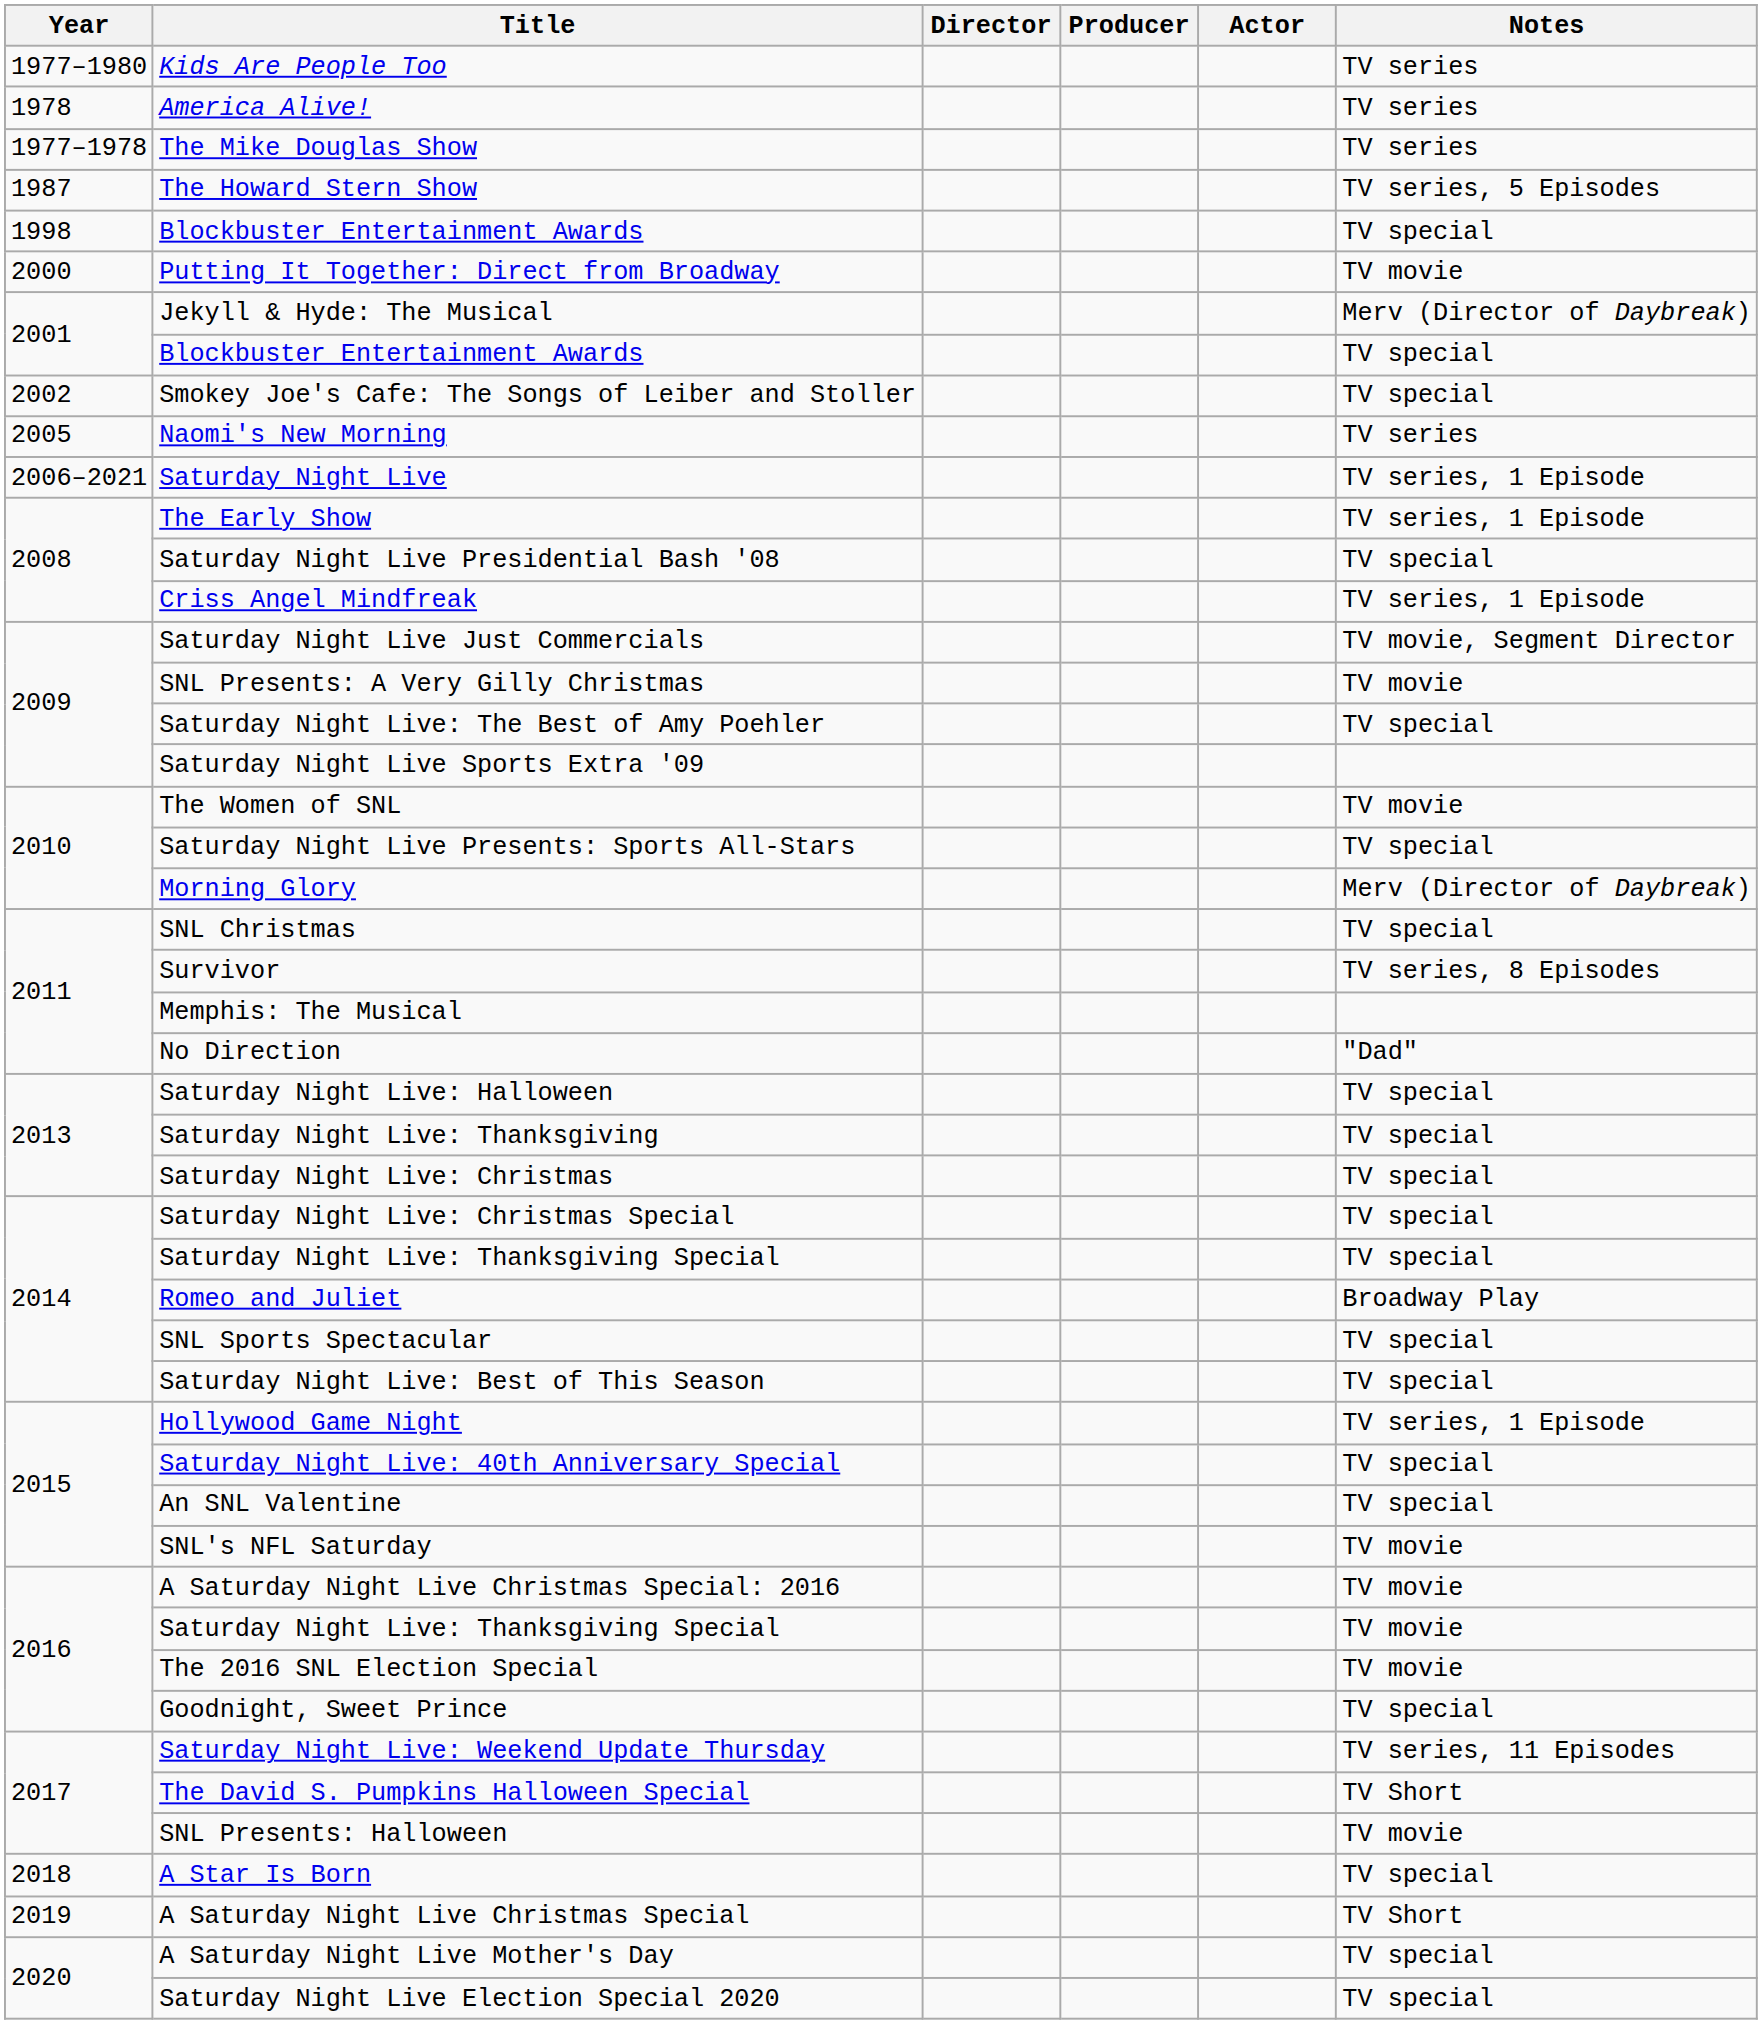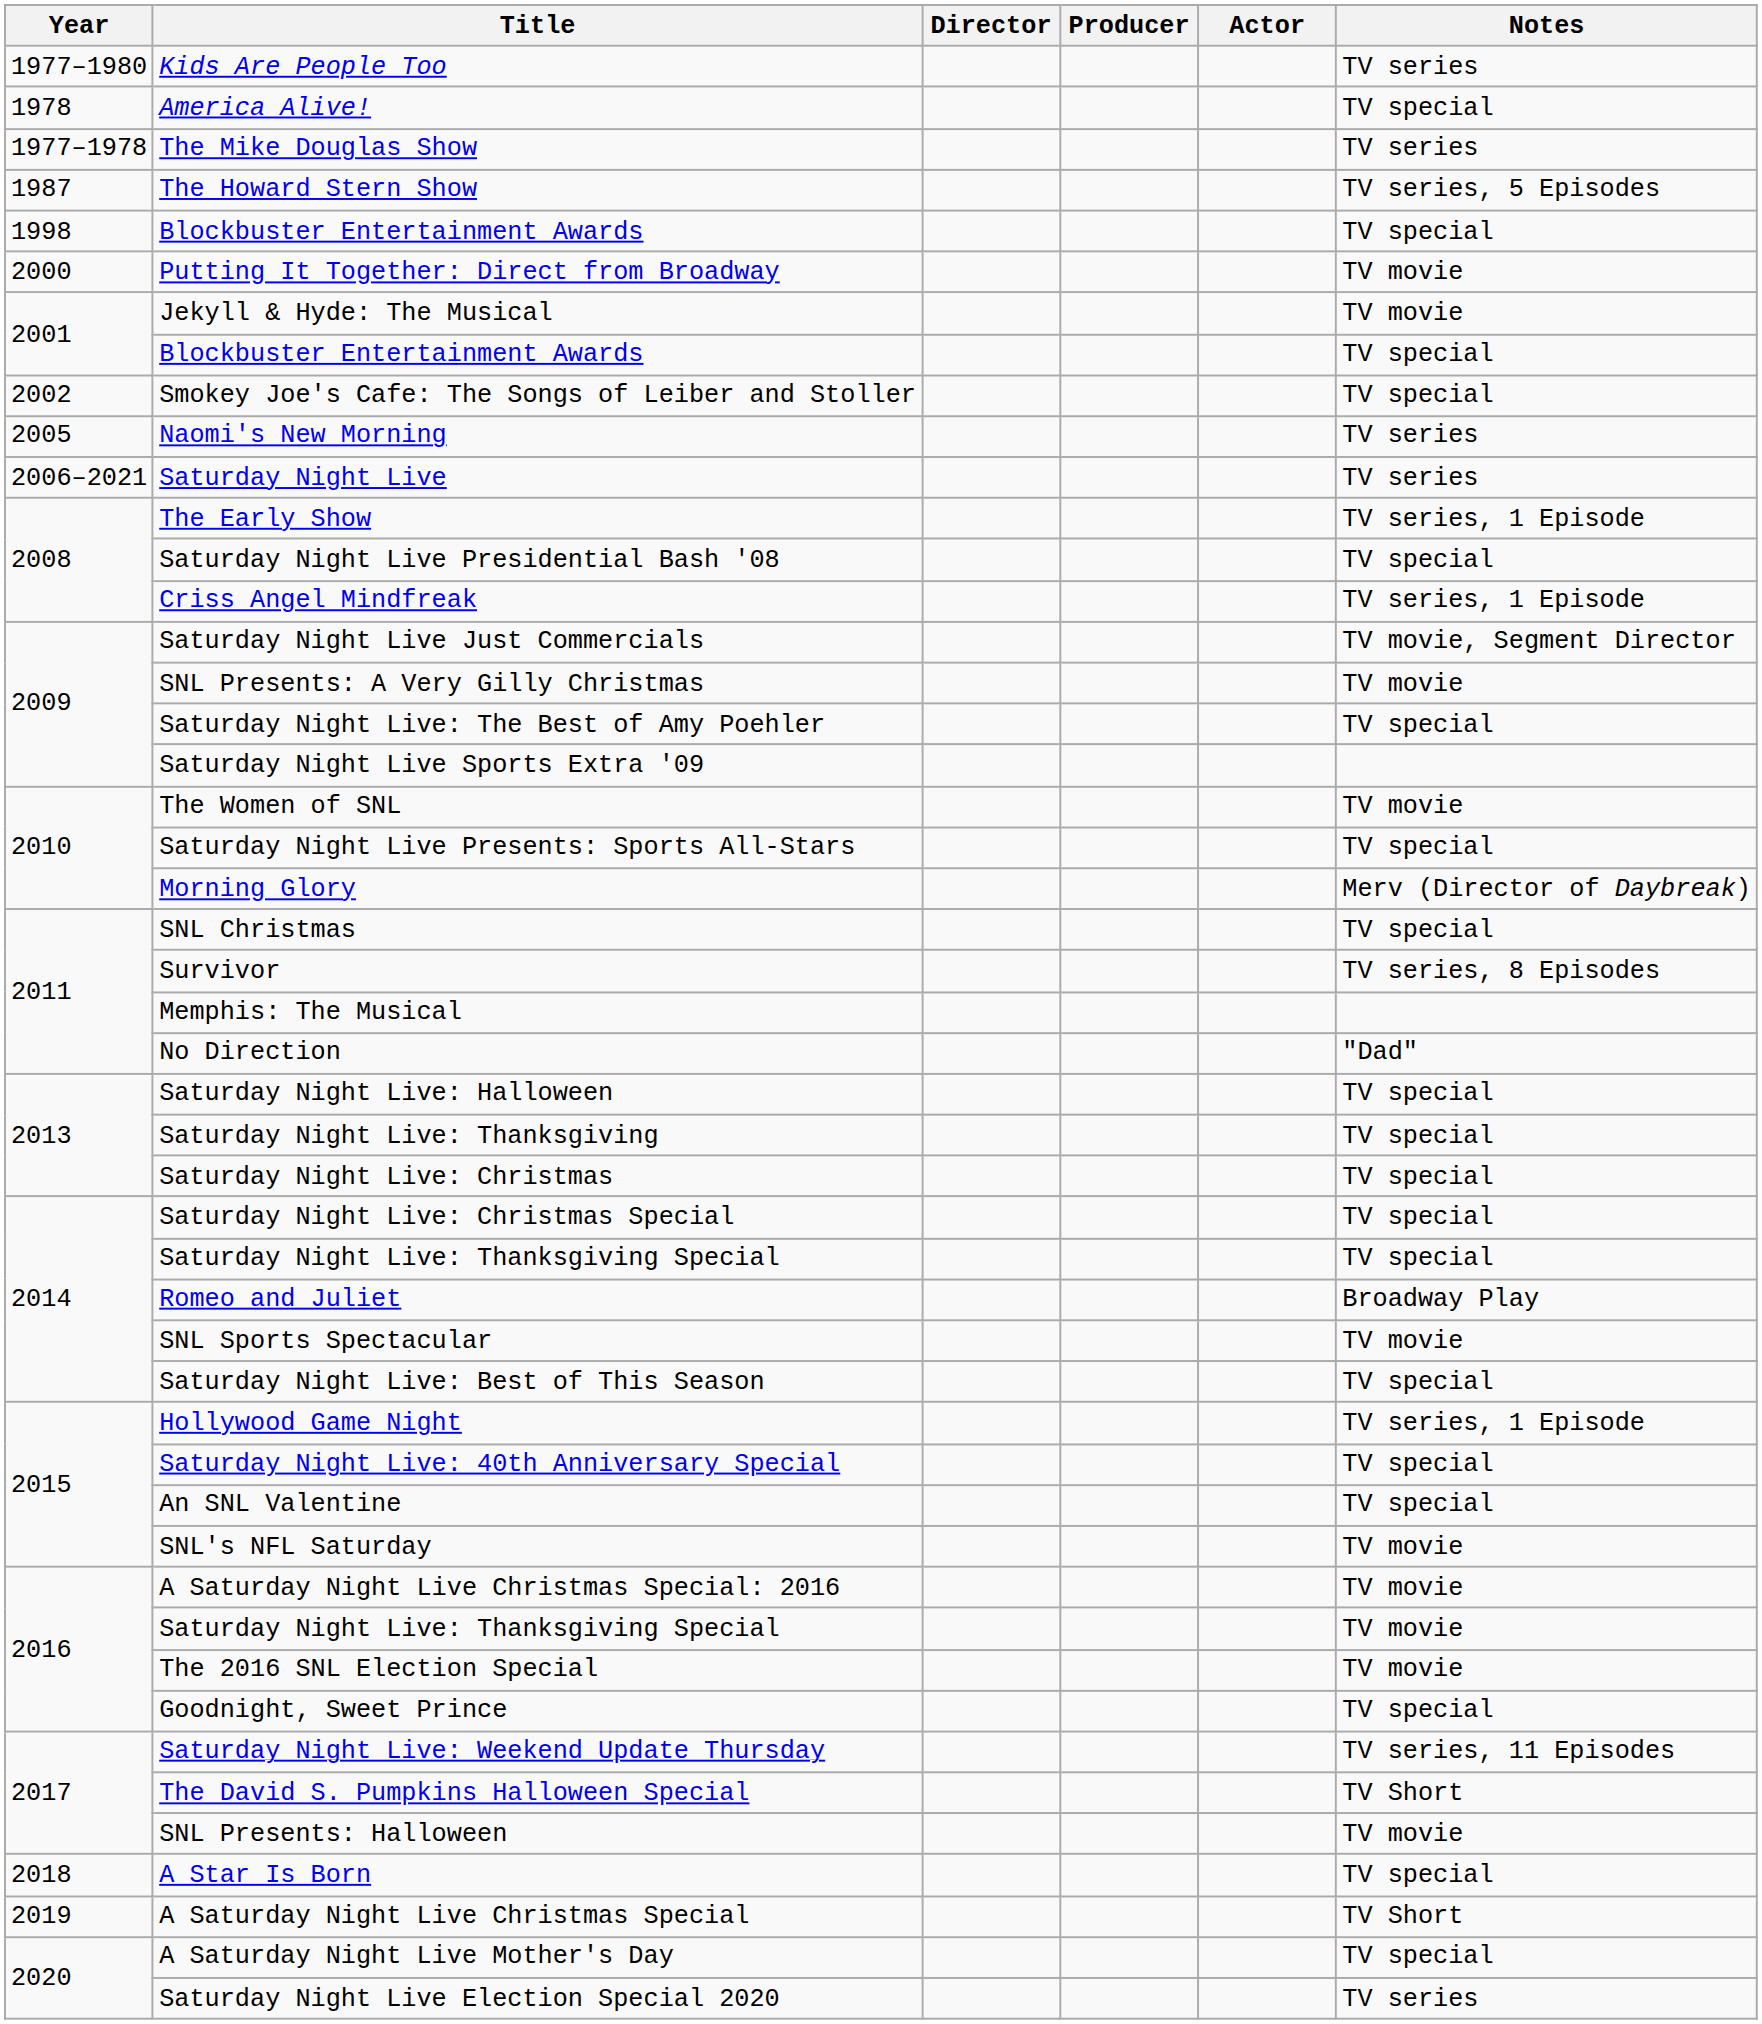 <table class="wikitable">
 <tr>
 <th>Year</th>
 <th>Title</th>
 <th style="width:65px;">Director</th>
 <th style="width:65px;">Producer</th>
 <th style="width:65px;">Actor</th>
 <th>Notes</th>
 </tr>
 <tr>
 <td>1977–1980</td>
 <td><em><a href='#'>Kids Are People Too</a></em></td>
 <td></td>
 <td></td>
 <td></td>
 <td>TV series</td>
 </tr>
 <tr>
 <td>1978</td>
 <td><em><a href='#'>America Alive!</a></em></td>
 <td></td>
 <td></td>
 <td></td>
-<td>TV series</td>
+<td>TV special</td>
 </tr>
 <tr>
 <td>1977–1978</td>
 <td><a href='#'>The Mike Douglas Show</a></td>
 <td></td>
 <td></td>
 <td></td>
 <td>TV series</td>
 </tr>
 <tr>
 <td>1987</td>
 <td><a href='#'>The Howard Stern Show</a></td>
 <td></td>
 <td></td>
 <td></td>
 <td>TV series, 5 Episodes</td>
 </tr>
 <tr>
 <td>1998</td>
 <td><a href='#'>Blockbuster Entertainment Awards</a></td>
 <td></td>
 <td></td>
 <td></td>
 <td>TV special</td>
 </tr>
 <tr>
 <td>2000</td>
 <td><a href='#'>Putting It Together: Direct from Broadway</a></td>
 <td></td>
 <td></td>
 <td></td>
 <td>TV movie</td>
 </tr>
 <tr>
 <td rowspan="2">2001</td>
 <td>Jekyll & Hyde: The Musical</td>
 <td></td>
 <td></td>
 <td></td>
-<td>Merv (Director of <em>Daybreak</em>)</td>
+<td>TV movie</td>
 </tr>
 <tr>
 <td><a href='#'>Blockbuster Entertainment Awards</a></td>
 <td></td>
 <td></td>
 <td></td>
 <td>TV special</td>
 </tr>
 <tr>
 <td>2002</td>
 <td>Smokey Joe's Cafe: The Songs of Leiber and Stoller</td>
 <td></td>
 <td></td>
 <td></td>
 <td>TV special</td>
 </tr>
 <tr>
 <td>2005</td>
 <td><a href='#'>Naomi's New Morning</a></td>
 <td></td>
 <td></td>
 <td></td>
 <td>TV series</td>
 </tr>
 <tr>
 <td>2006–2021</td>
 <td><a href='#'>Saturday Night Live</a></td>
 <td></td>
 <td></td>
 <td></td>
-<td>TV series, 1 Episode</td>
+<td>TV series</td>
 </tr>
 <tr>
 <td rowspan="3">2008</td>
 <td><a href='#'>The Early Show</a></td>
 <td></td>
 <td></td>
 <td></td>
 <td>TV series, 1 Episode</td>
 </tr>
 <tr>
 <td>Saturday Night Live Presidential Bash '08</td>
 <td></td>
 <td></td>
 <td></td>
 <td>TV special</td>
 </tr>
 <tr>
 <td><a href='#'>Criss Angel Mindfreak</a></td>
 <td></td>
 <td></td>
 <td></td>
 <td>TV series, 1 Episode</td>
 </tr>
 <tr>
 <td rowspan="4">2009</td>
 <td>Saturday Night Live Just Commercials</td>
 <td></td>
 <td></td>
 <td></td>
 <td>TV movie, Segment Director</td>
 </tr>
 <tr>
 <td>SNL Presents: A Very Gilly Christmas</td>
 <td></td>
 <td></td>
 <td></td>
 <td>TV movie</td>
 </tr>
 <tr>
 <td>Saturday Night Live: The Best of Amy Poehler</td>
 <td></td>
 <td></td>
 <td></td>
 <td>TV special</td>
 </tr>
 <tr>
 <td>Saturday Night Live Sports Extra '09</td>
 <td></td>
 <td></td>
 <td></td>
 </tr>
 <tr>
 <td rowspan="3">2010</td>
 <td>The Women of SNL</td>
 <td></td>
 <td></td>
 <td></td>
 <td>TV movie</td>
 </tr>
 <tr>
 <td>Saturday Night Live Presents: Sports All-Stars</td>
 <td></td>
 <td></td>
 <td></td>
 <td>TV special</td>
 </tr>
 <tr>
 <td><a href='#'>Morning Glory</a></td>
 <td></td>
 <td></td>
 <td></td>
 <td>Merv (Director of <em>Daybreak</em>)</td>
 </tr>
 <tr>
 <td rowspan="4">2011</td>
 <td>SNL Christmas</td>
 <td></td>
 <td></td>
 <td></td>
 <td>TV special</td>
 </tr>
 <tr>
 <td>Survivor</td>
 <td></td>
 <td></td>
 <td></td>
 <td>TV series, 8 Episodes</td>
 </tr>
 <tr>
 <td>Memphis: The Musical</td>
 <td></td>
 <td></td>
 <td></td>
 <td></td>
 </tr>
 <tr>
 <td>No Direction</td>
 <td></td>
 <td></td>
 <td></td>
 <td>"Dad"</td>
 </tr>
 <tr>
 <td rowspan="3">2013</td>
 <td>Saturday Night Live: Halloween</td>
 <td></td>
 <td></td>
 <td></td>
 <td>TV special</td>
 </tr>
 <tr>
 <td>Saturday Night Live: Thanksgiving</td>
 <td></td>
 <td></td>
 <td></td>
 <td>TV special</td>
 </tr>
 <tr>
 <td>Saturday Night Live: Christmas</td>
 <td></td>
 <td></td>
 <td></td>
 <td>TV special</td>
 </tr>
 <tr>
 <td rowspan="5">2014</td>
 <td>Saturday Night Live: Christmas Special</td>
 <td></td>
 <td></td>
 <td></td>
 <td>TV special</td>
 </tr>
 <tr>
 <td>Saturday Night Live: Thanksgiving Special</td>
 <td></td>
 <td></td>
 <td></td>
 <td>TV special</td>
 </tr>
 <tr>
 <td><a href='#'>Romeo and Juliet</a></td>
 <td></td>
 <td></td>
 <td></td>
 <td>Broadway Play</td>
 </tr>
 <tr>
 <td>SNL Sports Spectacular</td>
 <td></td>
 <td></td>
 <td></td>
-<td>TV special</td>
+<td>TV movie</td>
 </tr>
 <tr>
 <td>Saturday Night Live: Best of This Season</td>
 <td></td>
 <td></td>
 <td></td>
 <td>TV special</td>
 </tr>
 <tr>
 <td rowspan="4">2015</td>
 <td><a href='#'>Hollywood Game Night</a></td>
 <td></td>
 <td></td>
 <td></td>
 <td>TV series, 1 Episode</td>
 </tr>
 <tr>
 <td><a href='#'>Saturday Night Live: 40th Anniversary Special</a></td>
 <td></td>
 <td></td>
 <td></td>
 <td>TV special</td>
 </tr>
 <tr>
 <td>An SNL Valentine</td>
 <td></td>
 <td></td>
 <td></td>
 <td>TV special</td>
 </tr>
 <tr>
 <td>SNL's NFL Saturday</td>
 <td></td>
 <td></td>
 <td></td>
 <td>TV movie</td>
 </tr>
 <tr>
 <td rowspan="4">2016</td>
 <td>A Saturday Night Live Christmas Special: 2016</td>
 <td></td>
 <td></td>
 <td></td>
 <td>TV movie</td>
 </tr>
 <tr>
 <td>Saturday Night Live: Thanksgiving Special</td>
 <td></td>
 <td></td>
 <td></td>
 <td>TV movie</td>
 </tr>
 <tr>
 <td>The 2016 SNL Election Special</td>
 <td></td>
 <td></td>
 <td></td>
 <td>TV movie</td>
 </tr>
 <tr>
 <td>Goodnight, Sweet Prince</td>
 <td></td>
 <td></td>
 <td></td>
 <td>TV special</td>
 </tr>
 <tr>
 <td rowspan="3">2017</td>
 <td><a href='#'>Saturday Night Live: Weekend Update Thursday</a></td>
 <td></td>
 <td></td>
 <td></td>
 <td>TV series, 11 Episodes</td>
 </tr>
 <tr>
 <td><a href='#'>The David S. Pumpkins Halloween Special</a></td>
 <td></td>
 <td></td>
 <td></td>
 <td>TV Short</td>
 </tr>
 <tr>
 <td>SNL Presents: Halloween</td>
 <td></td>
 <td></td>
 <td></td>
 <td>TV movie</td>
 </tr>
 <tr>
 <td>2018</td>
 <td><a href='#'>A Star Is Born</a></td>
 <td></td>
 <td></td>
 <td></td>
 <td>TV special</td>
 </tr>
 <tr>
 <td>2019</td>
 <td>A Saturday Night Live Christmas Special</td>
 <td></td>
 <td></td>
 <td></td>
 <td>TV Short</td>
 </tr>
 <tr>
 <td rowspan="2">2020</td>
 <td>A Saturday Night Live Mother's Day</td>
 <td></td>
 <td></td>
 <td></td>
 <td>TV special</td>
 </tr>
 <tr>
 <td>Saturday Night Live Election Special 2020</td>
 <td></td>
 <td></td>
 <td></td>
-<td>TV special</td>
+<td>TV series</td>
 </tr>
 </table>
